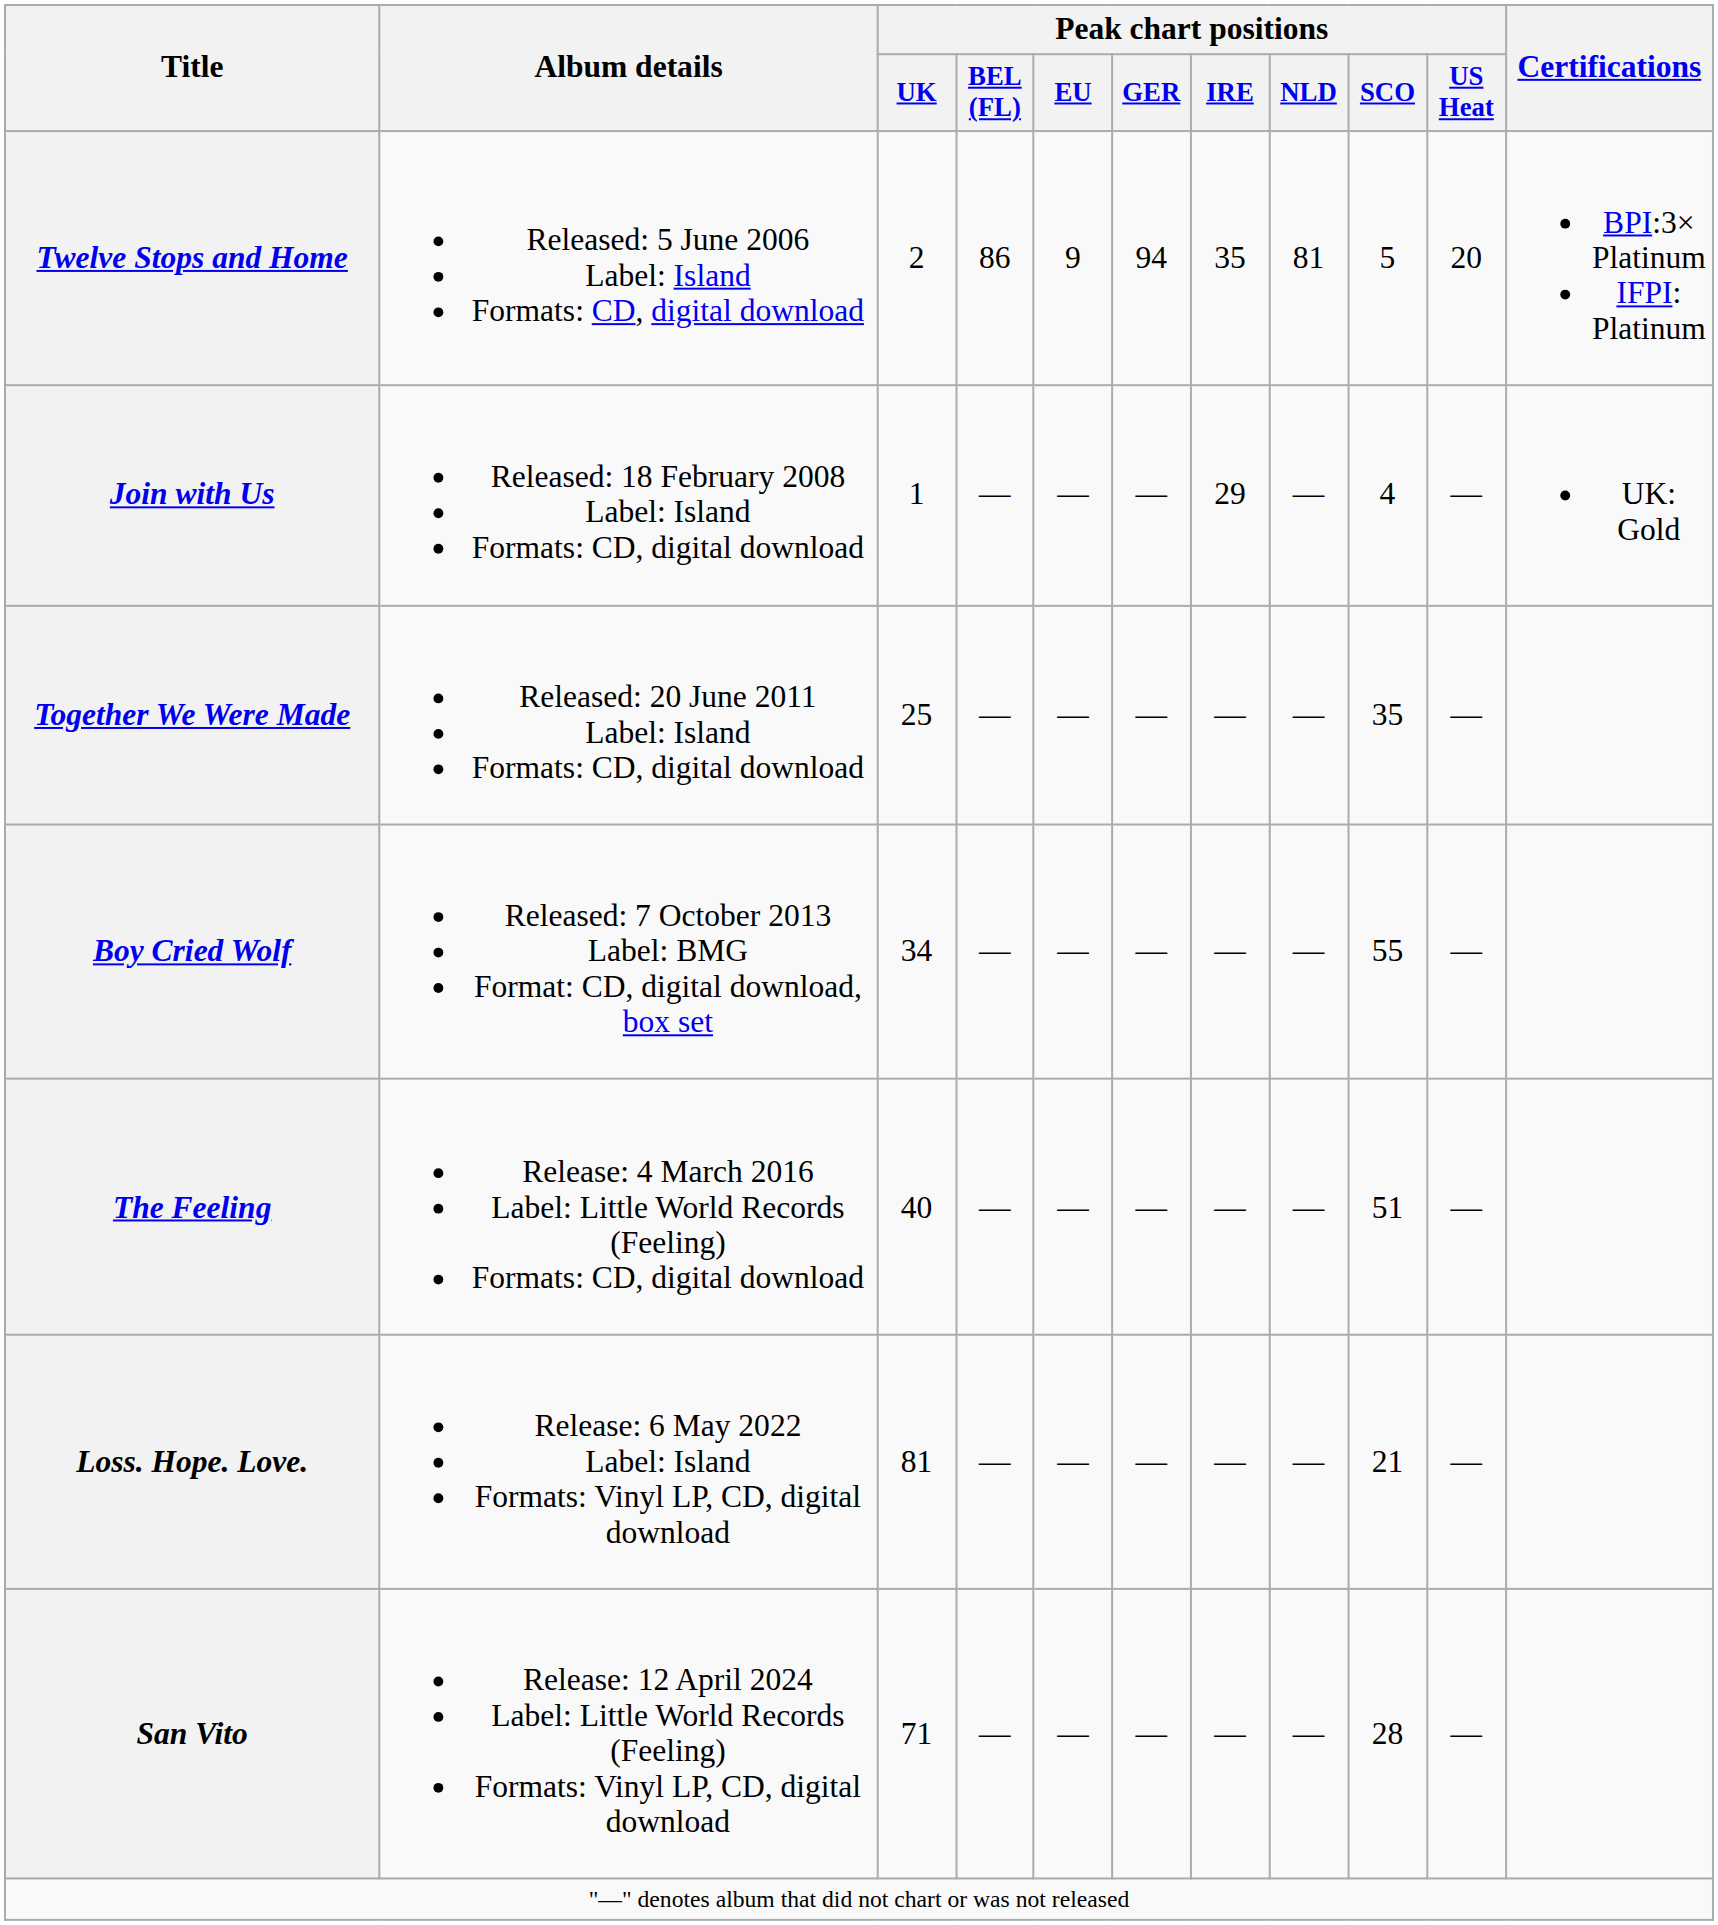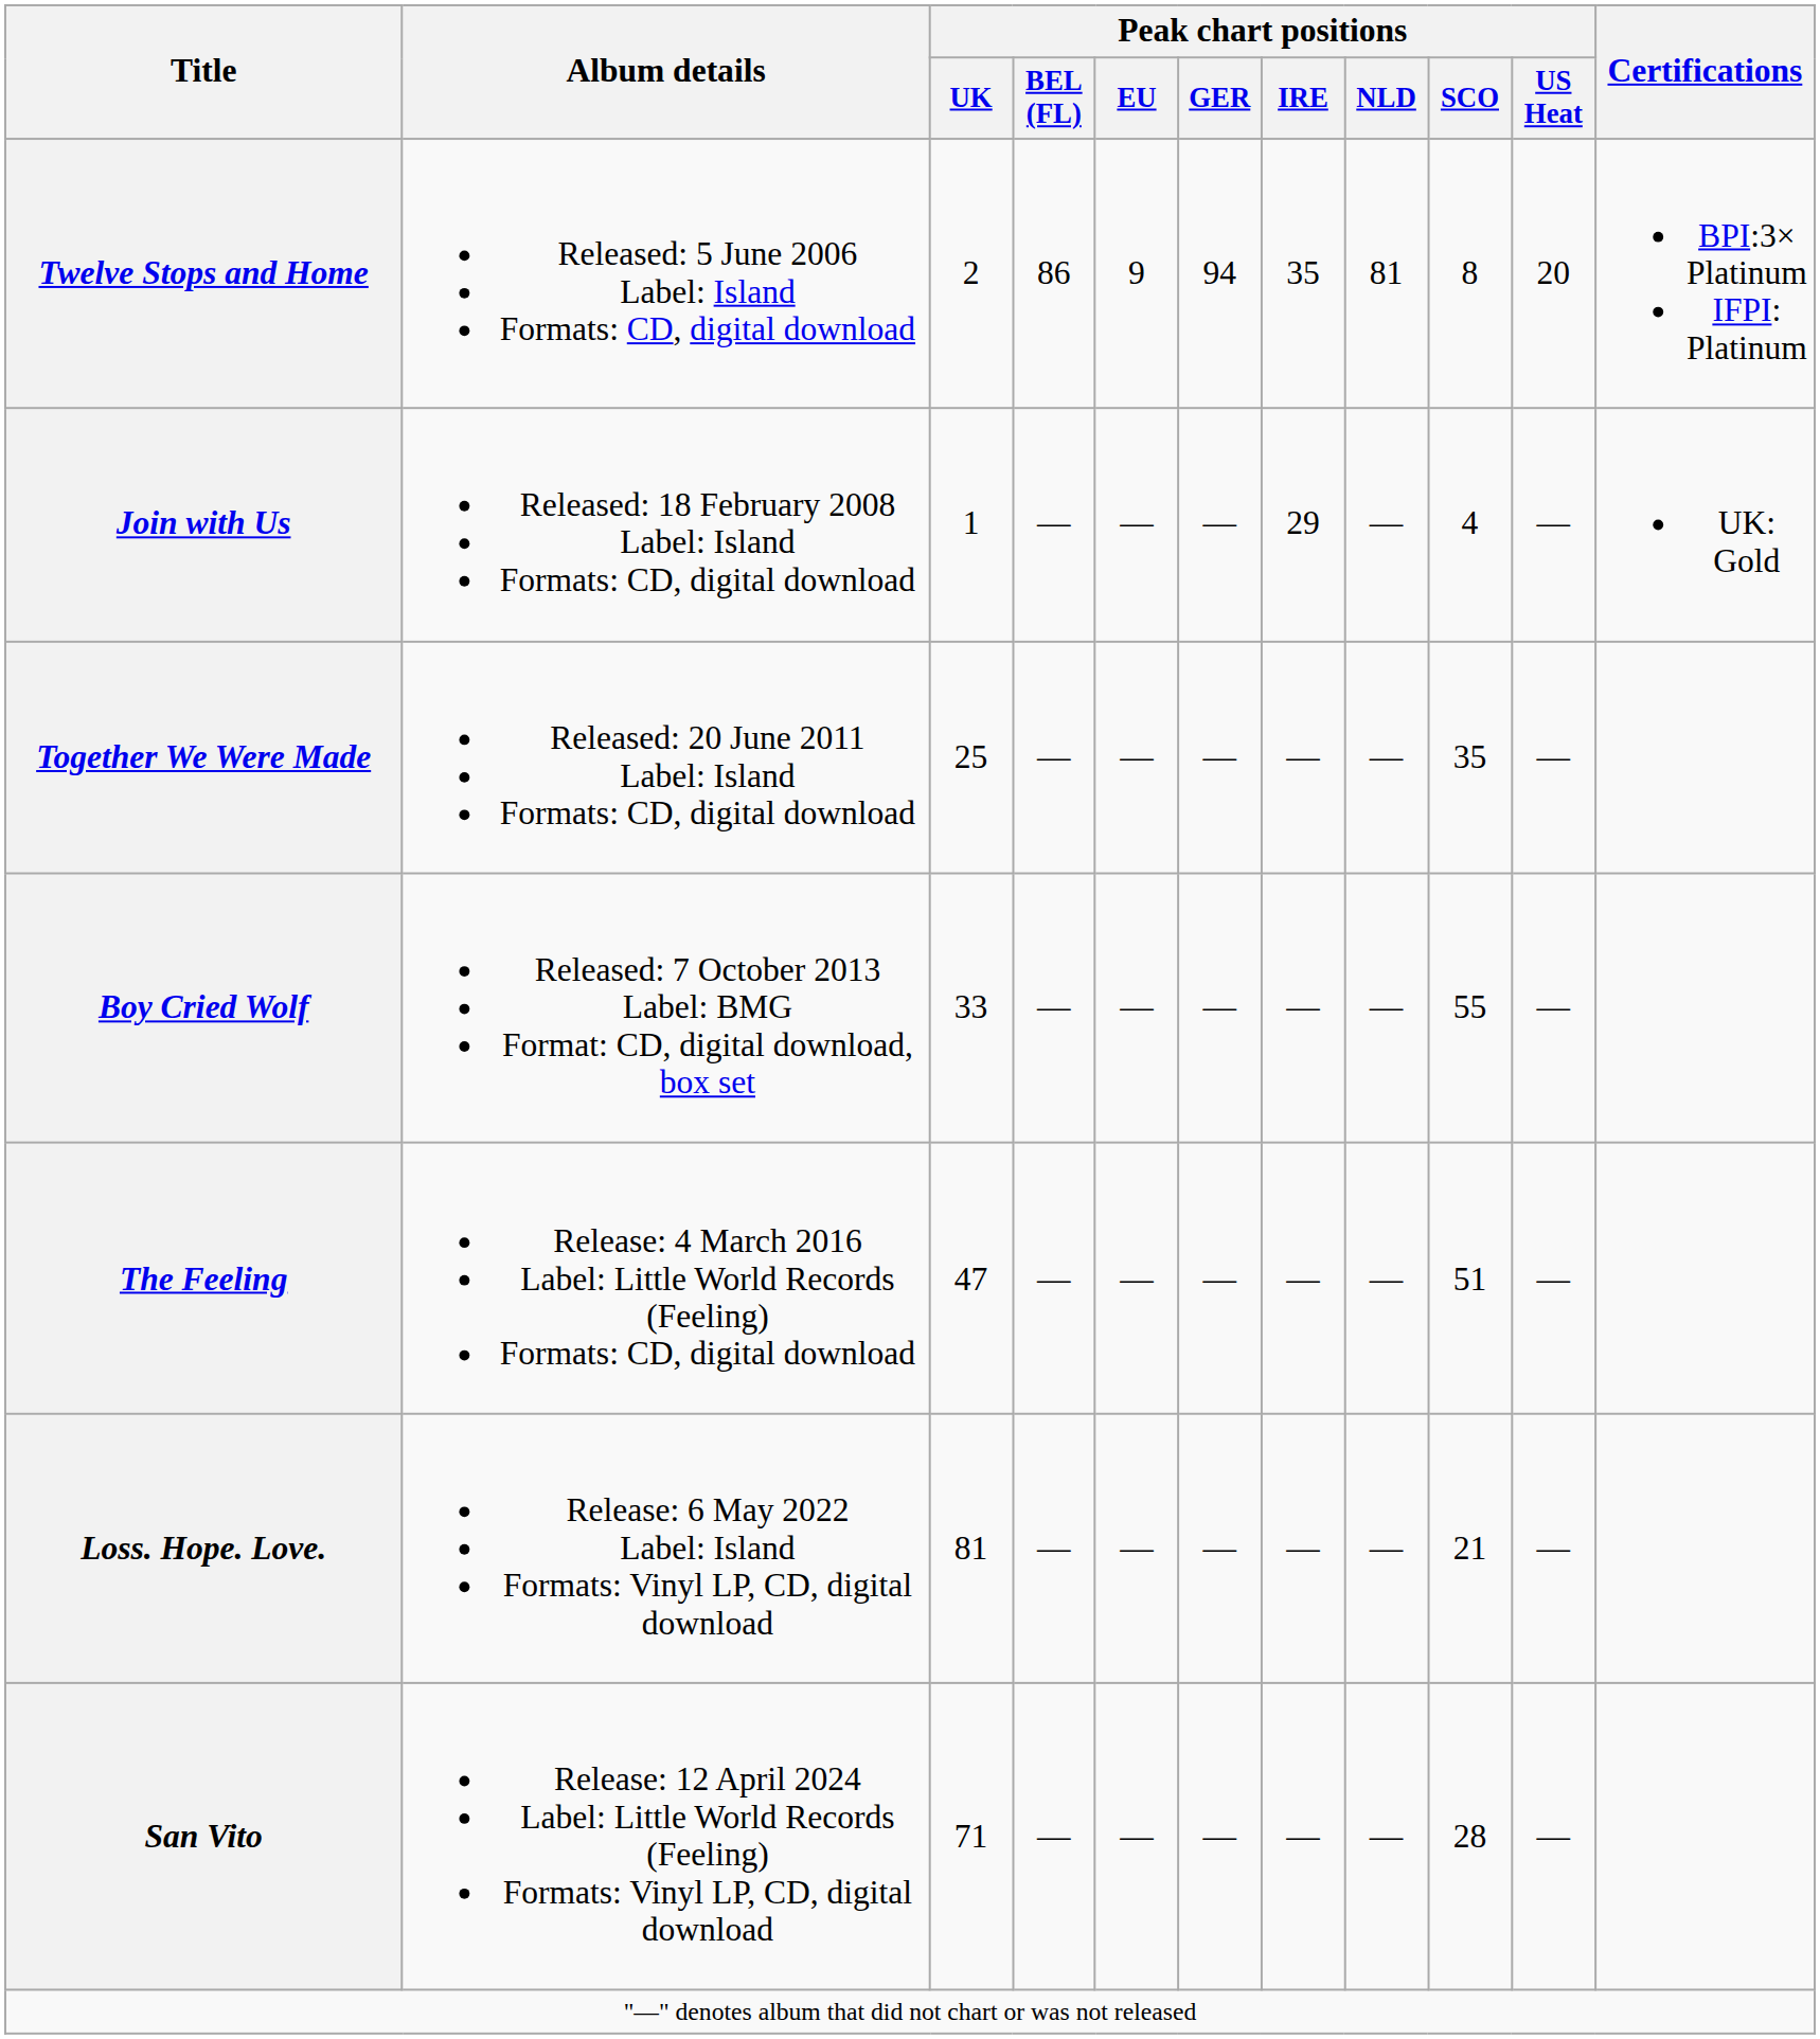 <table class="wikitable plainrowheaders" style="text-align:center;" border="1">
 <tr>
 <th scope="col" rowspan="2" style="width:12em;">Title</th>
 <th scope="col" rowspan="2" style="width:16em;">Album details</th>
 <th scope="col" colspan="8">Peak chart positions</th>
 <th scope="col" rowspan="2"><a href='#'>Certifications</a></th>
 </tr>
 <tr>
 <th scope="col" style="width:2.5em;font-size:85%;"><a href='#'>UK</a><br></th>
 <th scope="col" style="width:2.5em;font-size:85%;"><a href='#'>BEL<br>(FL)</a><br></th>
 <th scope="col" style="width:2.5em;font-size:85%;"><a href='#'>EU</a><br></th>
 <th scope="col" style="width:2.5em;font-size:85%;"><a href='#'>GER</a><br></th>
 <th scope="col" style="width:2.5em;font-size:85%;"><a href='#'>IRE</a><br></th>
 <th scope="col" style="width:2.5em;font-size:85%;"><a href='#'>NLD</a><br></th>
 <th scope="col" style="width:2.5em;font-size:85%;"><a href='#'>SCO</a><br></th>
 <th scope="col" style="width:2.5em;font-size:85%;"><a href='#'>US<br>Heat</a><br></th>
 </tr>
 <tr>
 <th scope="row"><em><a href='#'>Twelve Stops and Home</a></em></th>
 <td><br><ul><li>Released: 5 June 2006</li><li>Label: <a href='#'>Island</a></li><li>Formats: <a href='#'>CD</a>, <a href='#'>digital download</a></li></ul></td>
 <td>2</td>
 <td>86</td>
 <td>9</td>
 <td>94</td>
 <td>35</td>
 <td>81</td>
-<td>5</td>
+<td>8</td>
 <td>20</td>
 <td><br><ul><li><a href='#'>BPI</a>:3× Platinum</li><li><a href='#'>IFPI</a>: Platinum</li></ul></td>
 </tr>
 <tr>
 <th scope="row"><em><a href='#'>Join with Us</a></em></th>
 <td><br><ul><li>Released: 18 February 2008</li><li>Label: Island</li><li>Formats: CD, digital download</li></ul></td>
 <td>1</td>
 <td>—</td>
 <td>—</td>
 <td>—</td>
 <td>29</td>
 <td>—</td>
 <td>4</td>
 <td>—</td>
 <td><br><ul><li>UK: Gold</li></ul></td>
 </tr>
 <tr>
 <th scope="row"><em><a href='#'>Together We Were Made</a></em></th>
 <td><br><ul><li>Released: 20 June 2011</li><li>Label: Island</li><li>Formats: CD, digital download</li></ul></td>
 <td>25</td>
 <td>—</td>
 <td>—</td>
 <td>—</td>
 <td>—</td>
 <td>—</td>
 <td>35</td>
 <td>—</td>
 <td></td>
 </tr>
 <tr>
 <th scope="row"><em><a href='#'>Boy Cried Wolf</a></em></th>
 <td><br><ul><li>Released: 7 October 2013</li><li>Label: BMG</li><li>Format: CD, digital download, <a href='#'>box set</a></li></ul></td>
-<td>34</td>
+<td>33</td>
 <td>—</td>
 <td>—</td>
 <td>—</td>
 <td>—</td>
 <td>—</td>
 <td>55</td>
 <td>—</td>
 <td></td>
 </tr>
 <tr>
 <th scope="row"><em><a href='#'>The Feeling</a></em></th>
 <td><br><ul><li>Release: 4 March 2016</li><li>Label: Little World Records (Feeling)</li><li>Formats: CD, digital download</li></ul></td>
-<td>40</td>
+<td>47</td>
 <td>—</td>
 <td>—</td>
 <td>—</td>
 <td>—</td>
 <td>—</td>
 <td>51</td>
 <td>—</td>
 <td></td>
 </tr>
 <tr>
 <th scope="row"><em>Loss. Hope. Love.</em></th>
 <td><br><ul><li>Release: 6 May 2022</li><li>Label: Island</li><li>Formats: Vinyl LP, CD, digital download</li></ul></td>
 <td>81</td>
 <td>—</td>
 <td>—</td>
 <td>—</td>
 <td>—</td>
 <td>—</td>
 <td>21</td>
 <td>—</td>
 <td></td>
 </tr>
 <tr>
 <th scope="row"><em>San Vito</em></th>
 <td><br><ul><li>Release: 12 April 2024</li><li>Label: Little World Records (Feeling)</li><li>Formats: Vinyl LP, CD, digital download</li></ul></td>
 <td>71</td>
 <td>—</td>
 <td>—</td>
 <td>—</td>
 <td>—</td>
 <td>—</td>
 <td>28</td>
 <td>—</td>
 <td></td>
 </tr>
 <tr>
 <td colspan="14" style="font-size:9pt">"—" denotes album that did not chart or was not released</td>
 </tr>
 </table>
